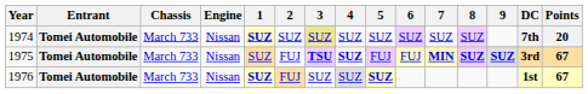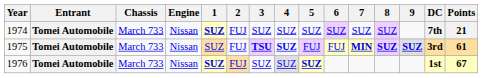 <table class="wikitable" style="text-align:center; font-size:90%">
 <tr>
 <th>Year</th>
 <th>Entrant</th>
 <th>Chassis</th>
 <th>Engine</th>
 <th>1</th>
 <th>2</th>
 <th>3</th>
 <th>4</th>
 <th>5</th>
 <th>6</th>
 <th>7</th>
 <th>8</th>
 <th>9</th>
 <th>DC</th>
 <th>Points</th>
 </tr>
 <tr>
 <td>1974</td>
 <th>Tomei Automobile</th>
 <td><a href='#'>March 733</a></td>
 <td><a href='#'>Nissan</a></td>
 <td style="background:#FFFFBF;"><strong><a href='#'>SUZ</a></strong><br></td>
+<td><a href='#'>FUJ</a></td>
 <td><a href='#'>SUZ</a></td>
-<td style="background: khaki;"><a href='#'>SUZ</a></td>
 <td><a href='#'>SUZ</a></td>
 <td><a href='#'>SUZ</a></td>
 <td style="background:#EFCFFF;"><a href='#'>SUZ</a><br></td>
 <td><a href='#'>SUZ</a></td>
 <td style="background:#EFCFFF;"><a href='#'>SUZ</a><br></td>
 <td></td>
 <th>7th</th>
-<th>20</th>
+<th>21</th>
 </tr>
 <tr>
 <td>1975</td>
 <th>Tomei Automobile</th>
 <td><a href='#'>March 733</a></td>
 <td><a href='#'>Nissan</a></td>
 <td style="background:#FFDF9F;"><a href='#'>SUZ</a><br></td>
 <td><a href='#'>FUJ</a></td>
 <td style="background:#EFCFFF;"><strong><a href='#'>TSU</a></strong><br></td>
 <td><strong><a href='#'>SUZ</a></strong></td>
 <td style="background:#EFCFFF;"><a href='#'>FUJ</a><br></td>
 <td style="background:#FFFFBF;"><a href='#'>FUJ</a><br></td>
 <td style="background:#FFFFBF;"><strong><a href='#'>MIN</a></strong><br></td>
 <td style="background:#EFCFFF;"><strong><a href='#'>SUZ</a></strong><br></td>
 <td style="background:#DFDFDF;"><strong><a href='#'>SUZ</a></strong><br></td>
 <th style="background:#FFDF9F;"><strong>3rd</strong></th>
-<th style="background:#FFDF9F;"><strong>67</strong></th>
+<th style="background:#FFDF9F;"><strong>61</strong></th>
 </tr>
 <tr>
 <td>1976</td>
 <th>Tomei Automobile</th>
 <td><a href='#'>March 733</a></td>
 <td><a href='#'>Nissan</a></td>
 <td style="background:#FFFFBF;"><strong><a href='#'>SUZ</a></strong><br></td>
 <td style="background:#FFDF9F;"><a href='#'>FUJ</a><br></td>
 <td><a href='#'>SUZ</a></td>
 <td style="background:#DFDFDF;"><a href='#'>SUZ</a><br></td>
 <td style="background:#FFFFBF;"><strong><a href='#'>SUZ</a></strong><br></td>
 <td></td>
 <td></td>
 <td></td>
 <td></td>
 <td style="background:#FFFFBF;"><strong>1st</strong></td>
 <td style="background:#FFFFBF;"><strong>67</strong></td>
 </tr>
 </table>
